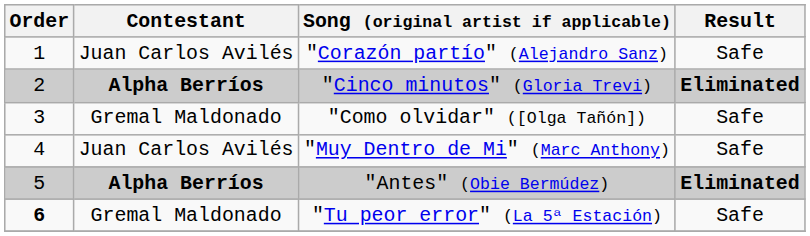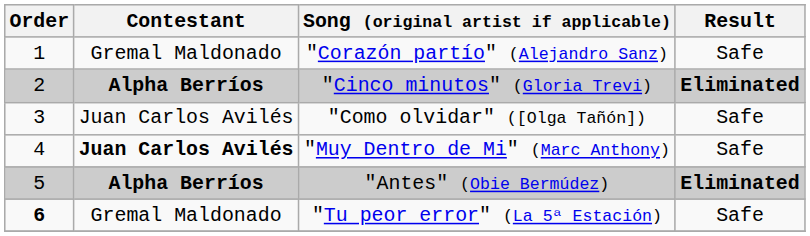 <table class="wikitable plainrowheaders" style="text-align:center;">
 <tr style="background:#f2f2f2;">
 <th scope="col">Order</th>
 <th scope="col">Contestant</th>
 <th scope="col">Song <small>(original artist if applicable)</small></th>
 <th scope="col">Result</th>
 </tr>
 <tr>
 <td>1</td>
-<td scope="row">Juan Carlos Avilés</td>
+<td scope="row">Gremal Maldonado</td>
 <td>"<a href='#'>Corazón partío</a>" <small>(<a href='#'>Alejandro Sanz</a>)</small></td>
 <td>Safe</td>
 </tr>
 <tr style="background:#ccc;">
 <td>2</td>
 <td scope="row"><strong>Alpha Berríos</strong></td>
 <td>"<a href='#'>Cinco minutos</a>" <small>(<a href='#'>Gloria Trevi</a>)</small></td>
 <td><strong>Eliminated</strong></td>
 </tr>
 <tr>
 <td>3</td>
-<td scope="row">Gremal Maldonado</td>
+<td scope="row">Juan Carlos Avilés</td>
 <td>"Como olvidar" <small>([Olga Tañón])</small></td>
 <td>Safe</td>
 </tr>
 <tr>
 <td>4</td>
-<td scope="row">Juan Carlos Avilés</td>
+<td scope="row"><strong>Juan Carlos Avilés</strong></td>
 <td>"<a href='#'>Muy Dentro de Mi</a>" <small>(<a href='#'>Marc Anthony</a>)</small></td>
 <td>Safe</td>
 </tr>
 <tr style="background:#ccc;">
 <td>5</td>
 <td scope="row"><strong>Alpha Berríos</strong></td>
 <td>"Antes" <small>(<a href='#'>Obie Bermúdez</a>)</small></td>
 <td><strong>Eliminated</strong></td>
 </tr>
 <tr>
 <td><strong>6</strong></td>
 <td scope="row">Gremal Maldonado</td>
 <td>"<a href='#'>Tu peor error</a>" <small>(<a href='#'>La 5ª Estación</a>)</small></td>
 <td>Safe</td>
 </tr>
 <tr>
 </tr>
 </table>
